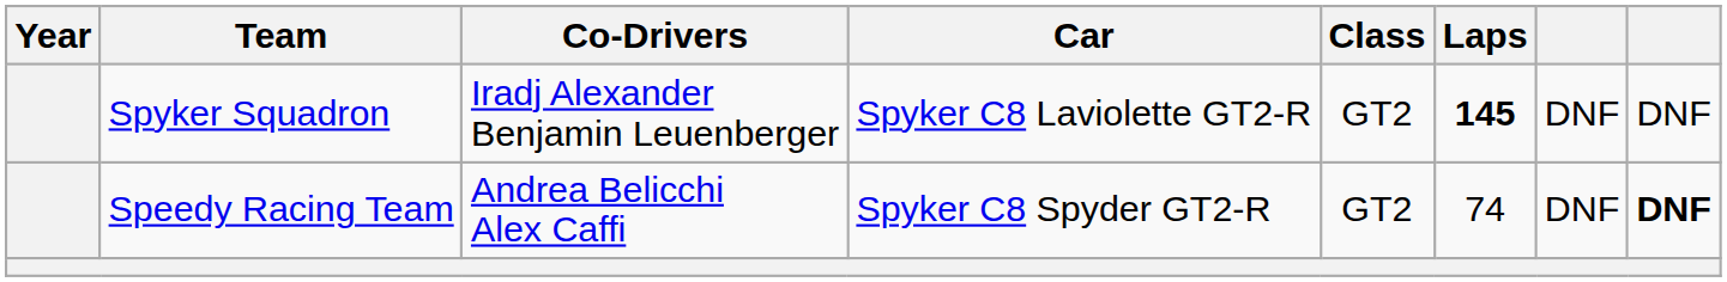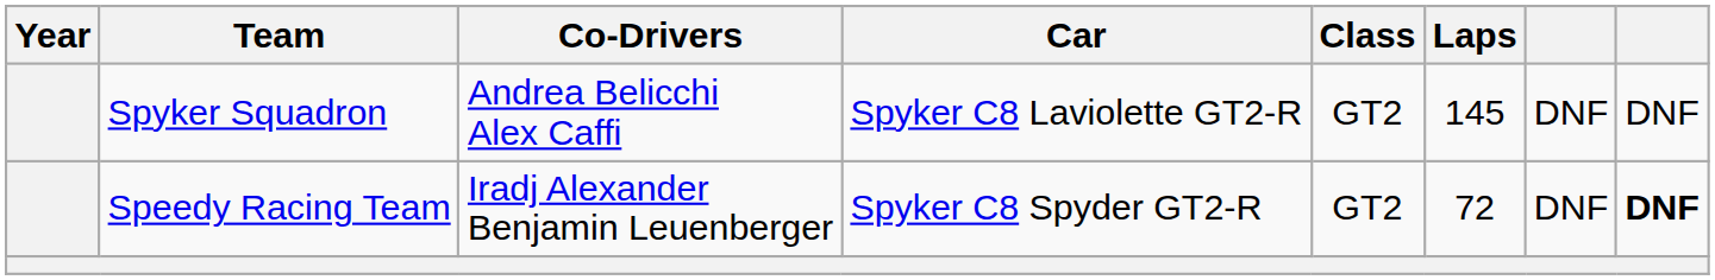 <table class="wikitable" style="text-align:center; font-size:90%">
 <tr>
 <th>Year</th>
 <th>Team</th>
 <th>Co-Drivers</th>
 <th>Car</th>
 <th>Class</th>
 <th>Laps</th>
 <th></th>
 <th></th>
 </tr>
 <tr>
 <th></th>
 <td align="left" nowrap> <a href='#'>Spyker Squadron</a></td>
-<td align="left" nowrap> <a href='#'>Iradj Alexander</a><br> Benjamin Leuenberger</td>
+<td align="left" nowrap> <a href='#'>Andrea Belicchi</a><br> <a href='#'>Alex Caffi</a></td>
 <td align="left" nowrap><a href='#'>Spyker C8</a> Laviolette GT2-R</td>
 <td>GT2</td>
-<td><strong>145</strong></td>
+<td>145</td>
 <td>DNF</td>
 <td>DNF</td>
 </tr>
 <tr>
 <th></th>
 <td align="left" nowrap> <a href='#'>Speedy Racing Team</a></td>
-<td align="left" nowrap> <a href='#'>Andrea Belicchi</a><br> <a href='#'>Alex Caffi</a></td>
+<td align="left" nowrap> <a href='#'>Iradj Alexander</a><br> Benjamin Leuenberger</td>
 <td align="left" nowrap><a href='#'>Spyker C8</a> Spyder GT2-R</td>
 <td>GT2</td>
-<td>74</td>
+<td>72</td>
 <td>DNF</td>
 <td><strong>DNF</strong></td>
 </tr>
 <tr>
 <th colspan="8"></th>
 </tr>
 </table>
